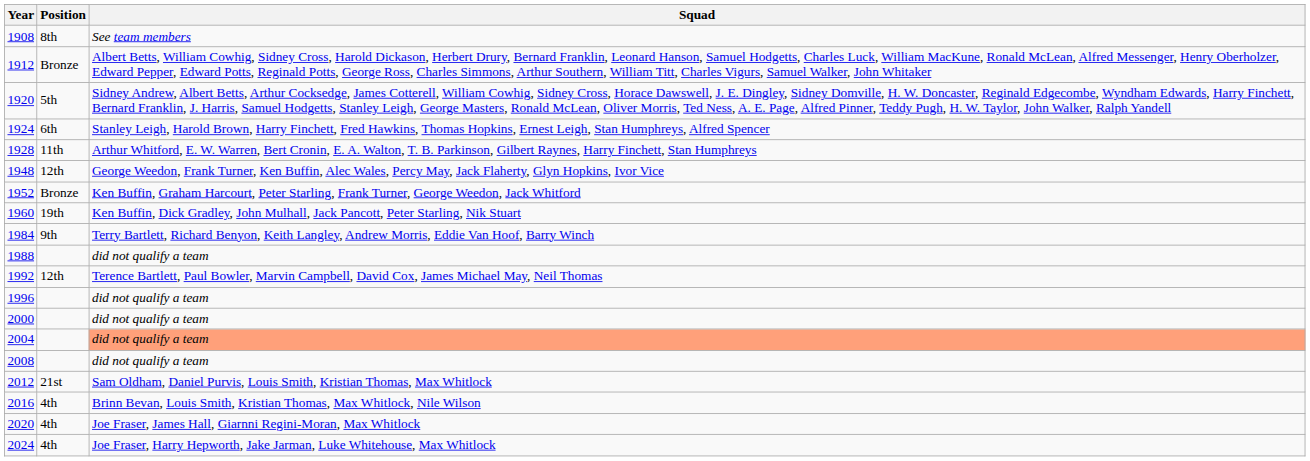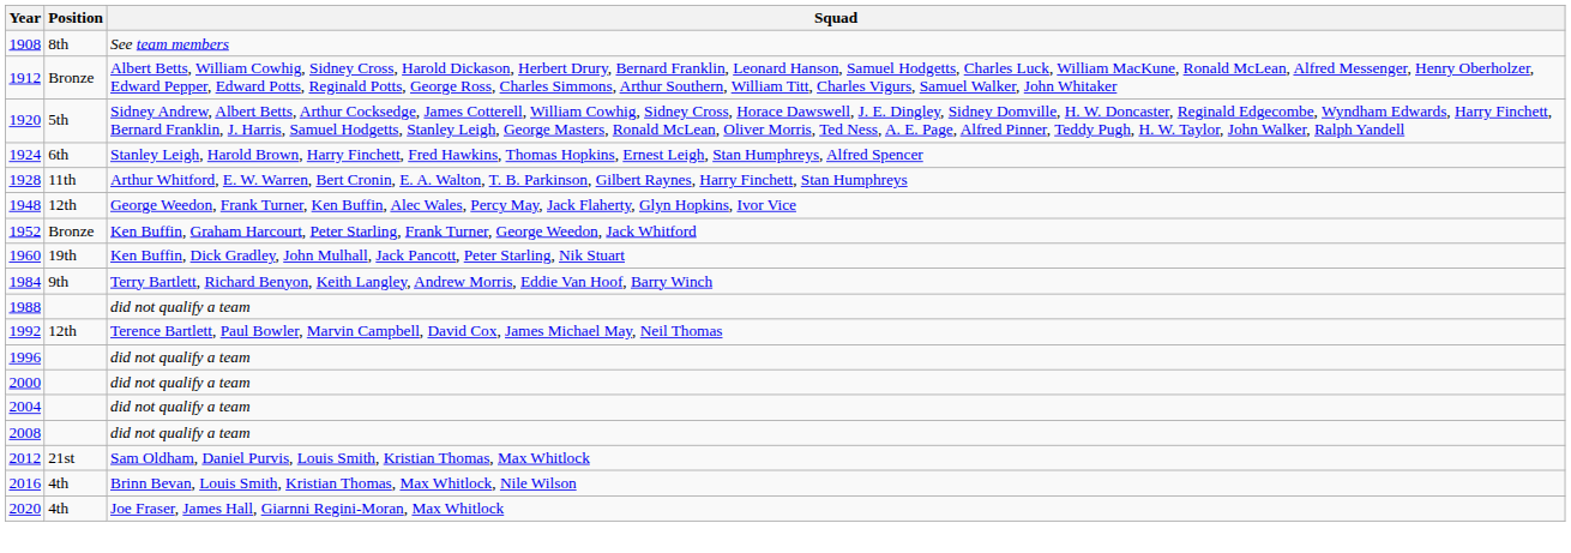 <table class="wikitable mw-collapsible">
 <tr>
 <th>Year</th>
 <th>Position</th>
 <th>Squad</th>
 </tr>
 <tr>
 <td><a href='#'>1908</a></td>
 <td>8th</td>
 <td><em>See <a href='#'>team members</a></em></td>
 </tr>
 <tr>
 <td><a href='#'>1912</a></td>
 <td>Bronze</td>
 <td><a href='#'>Albert Betts</a>, <a href='#'>William Cowhig</a>, <a href='#'>Sidney Cross</a>, <a href='#'>Harold Dickason</a>, <a href='#'>Herbert Drury</a>, <a href='#'>Bernard Franklin</a>, <a href='#'>Leonard Hanson</a>, <a href='#'>Samuel Hodgetts</a>, <a href='#'>Charles Luck</a>, <a href='#'>William MacKune</a>, <a href='#'>Ronald McLean</a>, <a href='#'>Alfred Messenger</a>, <a href='#'>Henry Oberholzer</a>, <a href='#'>Edward Pepper</a>, <a href='#'>Edward Potts</a>, <a href='#'>Reginald Potts</a>, <a href='#'>George Ross</a>, <a href='#'>Charles Simmons</a>, <a href='#'>Arthur Southern</a>, <a href='#'>William Titt</a>, <a href='#'>Charles Vigurs</a>, <a href='#'>Samuel Walker</a>, <a href='#'>John Whitaker</a></td>
 </tr>
 <tr>
 <td><a href='#'>1920</a></td>
 <td>5th</td>
 <td><a href='#'>Sidney Andrew</a>, <a href='#'>Albert Betts</a>, <a href='#'>Arthur Cocksedge</a>, <a href='#'>James Cotterell</a>, <a href='#'>William Cowhig</a>, <a href='#'>Sidney Cross</a>, <a href='#'>Horace Dawswell</a>, <a href='#'>J. E. Dingley</a>, <a href='#'>Sidney Domville</a>, <a href='#'>H. W. Doncaster</a>, <a href='#'>Reginald Edgecombe</a>, <a href='#'>Wyndham Edwards</a>, <a href='#'>Harry Finchett</a>, <a href='#'>Bernard Franklin</a>, <a href='#'>J. Harris</a>, <a href='#'>Samuel Hodgetts</a>, <a href='#'>Stanley Leigh</a>, <a href='#'>George Masters</a>, <a href='#'>Ronald McLean</a>, <a href='#'>Oliver Morris</a>, <a href='#'>Ted Ness</a>, <a href='#'>A. E. Page</a>, <a href='#'>Alfred Pinner</a>, <a href='#'>Teddy Pugh</a>, <a href='#'>H. W. Taylor</a>, <a href='#'>John Walker</a>, <a href='#'>Ralph Yandell</a></td>
 </tr>
 <tr>
 <td><a href='#'>1924</a></td>
 <td>6th</td>
 <td><a href='#'>Stanley Leigh</a>, <a href='#'>Harold Brown</a>, <a href='#'>Harry Finchett</a>, <a href='#'>Fred Hawkins</a>, <a href='#'>Thomas Hopkins</a>, <a href='#'>Ernest Leigh</a>, <a href='#'> Stan Humphreys</a>, <a href='#'>Alfred Spencer</a></td>
 </tr>
 <tr>
 <td><a href='#'>1928</a></td>
 <td>11th</td>
 <td><a href='#'>Arthur Whitford</a>, <a href='#'>E. W. Warren</a>, <a href='#'>Bert Cronin</a>, <a href='#'>E. A. Walton</a>, <a href='#'>T. B. Parkinson</a>, <a href='#'>Gilbert Raynes</a>, <a href='#'>Harry Finchett</a>, <a href='#'> Stan Humphreys</a></td>
 </tr>
 <tr>
 <td><a href='#'>1948</a></td>
 <td>12th</td>
 <td><a href='#'>George Weedon</a>, <a href='#'>Frank Turner</a>, <a href='#'>Ken Buffin</a>, <a href='#'>Alec Wales</a>, <a href='#'>Percy May</a>, <a href='#'>Jack Flaherty</a>, <a href='#'>Glyn Hopkins</a>, <a href='#'>Ivor Vice</a></td>
 </tr>
 <tr>
 <td><a href='#'>1952</a></td>
 <td>Bronze</td>
 <td><a href='#'>Ken Buffin</a>, <a href='#'>Graham Harcourt</a>, <a href='#'>Peter Starling</a>, <a href='#'>Frank Turner</a>, <a href='#'>George Weedon</a>, <a href='#'>Jack Whitford</a></td>
 </tr>
 <tr>
 <td><a href='#'>1960</a></td>
 <td>19th</td>
 <td><a href='#'>Ken Buffin</a>, <a href='#'>Dick Gradley</a>, <a href='#'>John Mulhall</a>, <a href='#'>Jack Pancott</a>, <a href='#'>Peter Starling</a>, <a href='#'>Nik Stuart</a></td>
 </tr>
 <tr>
 <td><a href='#'>1984</a></td>
 <td>9th</td>
 <td><a href='#'>Terry Bartlett</a>, <a href='#'>Richard Benyon</a>, <a href='#'>Keith Langley</a>, <a href='#'>Andrew Morris</a>, <a href='#'>Eddie Van Hoof</a>, <a href='#'>Barry Winch</a></td>
 </tr>
 <tr>
 <td><a href='#'>1988</a></td>
 <td></td>
 <td><em>did not qualify a team</em></td>
 </tr>
 <tr>
 <td><a href='#'>1992</a></td>
 <td>12th</td>
 <td><a href='#'>Terence Bartlett</a>, <a href='#'>Paul Bowler</a>, <a href='#'>Marvin Campbell</a>, <a href='#'>David Cox</a>, <a href='#'>James Michael May</a>, <a href='#'>Neil Thomas</a></td>
 </tr>
 <tr>
 <td><a href='#'>1996</a></td>
 <td></td>
 <td><em>did not qualify a team</em></td>
 </tr>
 <tr>
 <td><a href='#'>2000</a></td>
 <td></td>
 <td><em>did not qualify a team</em></td>
 </tr>
 <tr>
 <td><a href='#'>2004</a></td>
 <td></td>
-<td style="background: lightsalmon;"><em>did not qualify a team</em></td>
+<td><em>did not qualify a team</em></td>
 </tr>
 <tr>
 <td><a href='#'>2008</a></td>
 <td></td>
 <td><em>did not qualify a team</em></td>
 </tr>
 <tr>
 <td><a href='#'>2012</a></td>
 <td>21st</td>
 <td><a href='#'>Sam Oldham</a>, <a href='#'>Daniel Purvis</a>, <a href='#'>Louis Smith</a>, <a href='#'>Kristian Thomas</a>, <a href='#'>Max Whitlock</a></td>
 </tr>
 <tr>
 <td><a href='#'>2016</a></td>
 <td>4th</td>
 <td><a href='#'>Brinn Bevan</a>, <a href='#'>Louis Smith</a>, <a href='#'>Kristian Thomas</a>, <a href='#'>Max Whitlock</a>, <a href='#'>Nile Wilson</a></td>
 </tr>
 <tr>
 <td><a href='#'>2020</a></td>
 <td>4th</td>
 <td><a href='#'>Joe Fraser</a>, <a href='#'>James Hall</a>, <a href='#'>Giarnni Regini-Moran</a>, <a href='#'>Max Whitlock</a></td>
 </tr>
-<tr>
-<td><a href='#'>2024</a></td>
-<td>4th</td>
-<td><a href='#'>Joe Fraser</a>, <a href='#'>Harry Hepworth</a>, <a href='#'>Jake Jarman</a>, <a href='#'>Luke Whitehouse</a>, <a href='#'>Max Whitlock</a></td>
-</tr>
 </table>
